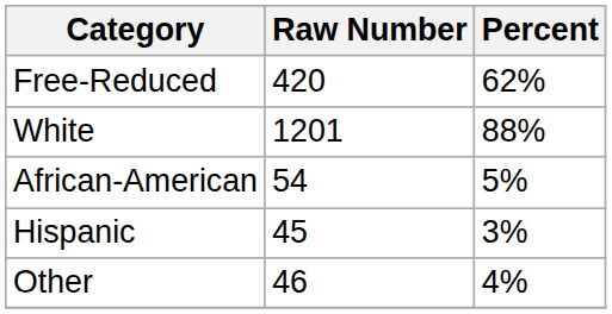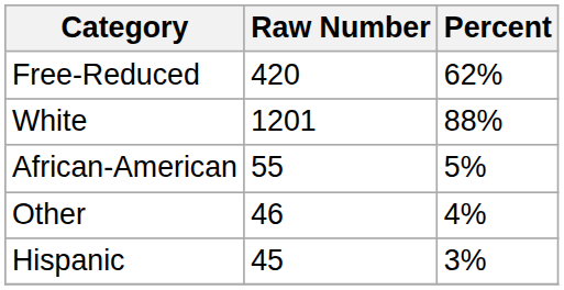 <table class="wikitable">
 <tr>
 <th>Category</th>
 <th>Raw Number</th>
 <th>Percent</th>
 </tr>
 <tr style="text-align:left; background:#FFFFFF;">
 <td>Free-Reduced</td>
 <td>420</td>
 <td>62%</td>
 </tr>
 <tr style="text-align:left; background:#FFFFFF;">
 <td>White</td>
 <td>1201</td>
 <td>88%</td>
 </tr>
 <tr style="text-align:left; background:#FFFFFF;">
 <td>African-American</td>
-<td>54</td>
+<td>55</td>
 <td>5%</td>
+</tr>
+<tr style="text-align:left; background:#FFFFFF;">
+<td>Other</td>
+<td>46</td>
+<td>4%</td>
 </tr>
 <tr style="text-align:left; background:#FFFFFF;">
 <td>Hispanic</td>
 <td>45</td>
 <td>3%</td>
 </tr>
-<tr style="text-align:left; background:#FFFFFF;">
-<td>Other</td>
-<td>46</td>
-<td>4%</td>
-</tr>
 <tr align="left">
 </tr>
 </table>
